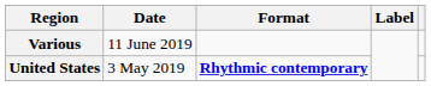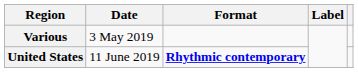 <table class="wikitable plainrowheaders">
 <tr>
 <th>Region</th>
 <th>Date</th>
 <th>Format</th>
 <th>Label</th>
 <th></th>
 </tr>
 <tr>
 <th scope="row">Various</th>
-<td>11 June 2019</td>
+<td>3 May 2019</td>
 <td></td>
 <td rowspan="2"></td>
 <td></td>
 </tr>
 <tr>
 <th scope="row">United States</th>
-<td>3 May 2019</td>
+<td>11 June 2019</td>
 <td><strong><a href='#'>Rhythmic contemporary</a></strong></td>
 <td></td>
 </tr>
 </table>
